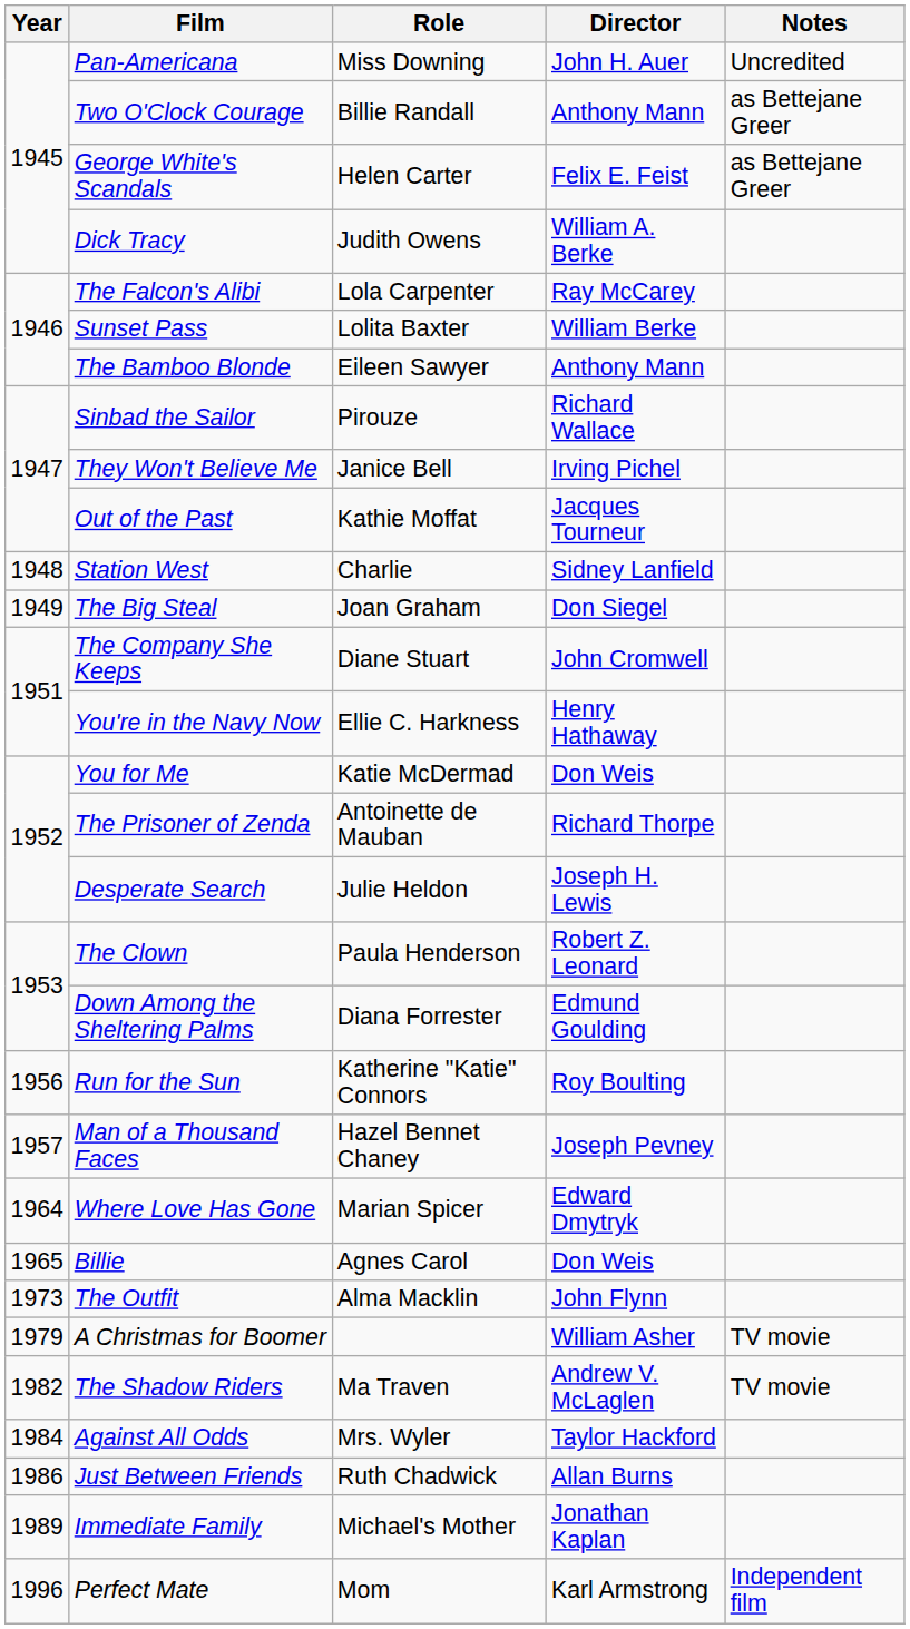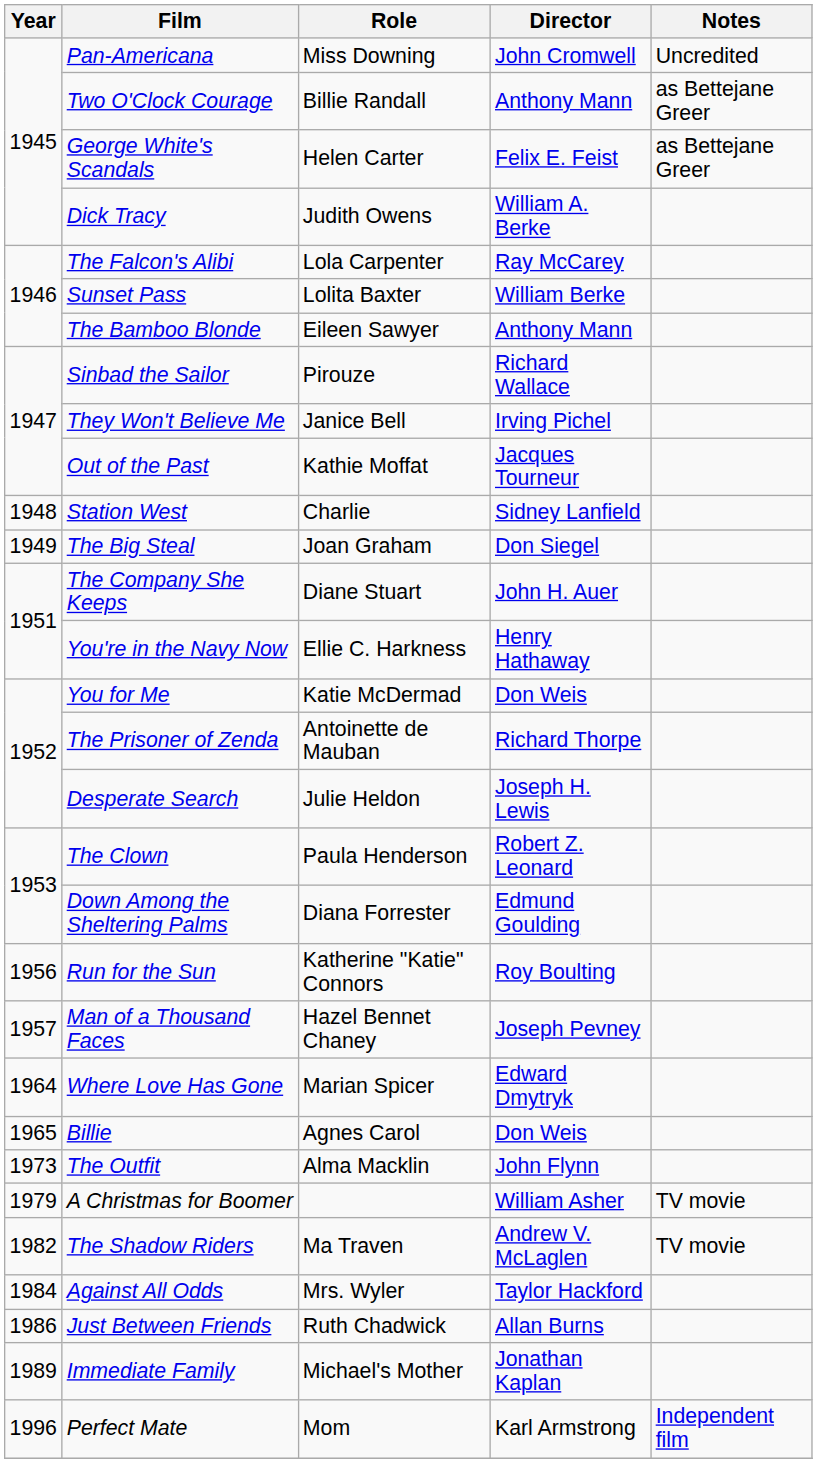 <table class="wikitable sortable">
 <tr>
 <th>Year</th>
 <th>Film</th>
 <th>Role</th>
 <th>Director</th>
 <th class="unsortable">Notes</th>
 </tr>
 <tr>
 <td rowspan=4>1945</td>
 <td><em><a href='#'>Pan-Americana</a></em></td>
 <td>Miss Downing</td>
-<td><a href='#'>John H. Auer</a></td>
+<td><a href='#'>John Cromwell</a></td>
 <td>Uncredited</td>
 </tr>
 <tr>
 <td><em><a href='#'>Two O'Clock Courage</a></em></td>
 <td>Billie Randall</td>
 <td><a href='#'>Anthony Mann</a></td>
 <td>as Bettejane Greer</td>
 </tr>
 <tr>
 <td><em><a href='#'>George White's Scandals</a></em></td>
 <td>Helen Carter</td>
 <td><a href='#'>Felix E. Feist</a></td>
 <td>as Bettejane Greer</td>
 </tr>
 <tr>
 <td><em><a href='#'>Dick Tracy</a></em></td>
 <td>Judith Owens</td>
 <td><a href='#'>William A. Berke</a></td>
 <td></td>
 </tr>
 <tr>
 <td rowspan=3>1946</td>
 <td><em><a href='#'>The Falcon's Alibi</a></em></td>
 <td>Lola Carpenter</td>
 <td><a href='#'>Ray McCarey</a></td>
 <td></td>
 </tr>
 <tr>
 <td><em><a href='#'>Sunset Pass</a></em></td>
 <td>Lolita Baxter</td>
 <td><a href='#'>William Berke</a></td>
 <td></td>
 </tr>
 <tr>
 <td><em><a href='#'>The Bamboo Blonde</a></em></td>
 <td>Eileen Sawyer</td>
 <td><a href='#'>Anthony Mann</a></td>
 <td></td>
 </tr>
 <tr>
 <td rowspan=3>1947</td>
 <td><em><a href='#'>Sinbad the Sailor</a></em></td>
 <td>Pirouze</td>
 <td><a href='#'>Richard Wallace</a></td>
 <td></td>
 </tr>
 <tr>
 <td><em><a href='#'>They Won't Believe Me</a></em></td>
 <td>Janice Bell</td>
 <td><a href='#'>Irving Pichel</a></td>
 <td></td>
 </tr>
 <tr>
 <td><em><a href='#'>Out of the Past</a></em></td>
 <td>Kathie Moffat</td>
 <td><a href='#'>Jacques Tourneur</a></td>
 <td></td>
 </tr>
 <tr>
 <td>1948</td>
 <td><em><a href='#'>Station West</a></em></td>
 <td>Charlie</td>
 <td><a href='#'>Sidney Lanfield</a></td>
 <td></td>
 </tr>
 <tr>
 <td>1949</td>
 <td><em><a href='#'>The Big Steal</a></em></td>
 <td>Joan Graham</td>
 <td><a href='#'>Don Siegel</a></td>
 <td></td>
 </tr>
 <tr>
 <td rowspan=2>1951</td>
 <td><em><a href='#'>The Company She Keeps</a></em></td>
 <td>Diane Stuart</td>
-<td><a href='#'>John Cromwell</a></td>
+<td><a href='#'>John H. Auer</a></td>
 <td></td>
 </tr>
 <tr>
 <td><em><a href='#'>You're in the Navy Now</a></em></td>
 <td>Ellie C. Harkness</td>
 <td><a href='#'>Henry Hathaway</a></td>
 <td></td>
 </tr>
 <tr>
 <td rowspan=3>1952</td>
 <td><em><a href='#'>You for Me</a></em></td>
 <td>Katie McDermad</td>
 <td><a href='#'>Don Weis</a></td>
 <td></td>
 </tr>
 <tr>
 <td><em><a href='#'>The Prisoner of Zenda</a></em></td>
 <td>Antoinette de Mauban</td>
 <td><a href='#'>Richard Thorpe</a></td>
 <td></td>
 </tr>
 <tr>
 <td><em><a href='#'>Desperate Search</a></em></td>
 <td>Julie Heldon</td>
 <td><a href='#'>Joseph H. Lewis</a></td>
 <td></td>
 </tr>
 <tr>
 <td rowspan=2>1953</td>
 <td><em><a href='#'>The Clown</a></em></td>
 <td>Paula Henderson</td>
 <td><a href='#'>Robert Z. Leonard</a></td>
 <td></td>
 </tr>
 <tr>
 <td><em><a href='#'>Down Among the Sheltering Palms</a></em></td>
 <td>Diana Forrester</td>
 <td><a href='#'>Edmund Goulding</a></td>
 <td></td>
 </tr>
 <tr>
 <td>1956</td>
 <td><em><a href='#'>Run for the Sun</a></em></td>
 <td>Katherine "Katie" Connors</td>
 <td><a href='#'>Roy Boulting</a></td>
 <td></td>
 </tr>
 <tr>
 <td>1957</td>
 <td><em><a href='#'>Man of a Thousand Faces</a></em></td>
 <td>Hazel Bennet Chaney</td>
 <td><a href='#'>Joseph Pevney</a></td>
 <td></td>
 </tr>
 <tr>
 <td>1964</td>
 <td><em><a href='#'>Where Love Has Gone</a></em></td>
 <td>Marian Spicer</td>
 <td><a href='#'>Edward Dmytryk</a></td>
 <td></td>
 </tr>
 <tr>
 <td>1965</td>
 <td><em><a href='#'>Billie</a></em></td>
 <td>Agnes Carol</td>
 <td><a href='#'>Don Weis</a></td>
 <td></td>
 </tr>
 <tr>
 <td>1973</td>
 <td><em><a href='#'>The Outfit</a></em></td>
 <td>Alma Macklin</td>
 <td><a href='#'>John Flynn</a></td>
 <td></td>
 </tr>
 <tr>
 <td>1979</td>
 <td><em>A Christmas for Boomer</em></td>
 <td></td>
 <td><a href='#'>William Asher</a></td>
 <td>TV movie</td>
 </tr>
 <tr>
 <td>1982</td>
 <td><em><a href='#'>The Shadow Riders</a></em></td>
 <td>Ma Traven</td>
 <td><a href='#'>Andrew V. McLaglen</a></td>
 <td>TV movie</td>
 </tr>
 <tr>
 <td>1984</td>
 <td><em><a href='#'>Against All Odds</a></em></td>
 <td>Mrs. Wyler</td>
 <td><a href='#'>Taylor Hackford</a></td>
 <td></td>
 </tr>
 <tr>
 <td>1986</td>
 <td><em><a href='#'>Just Between Friends</a></em></td>
 <td>Ruth Chadwick</td>
 <td><a href='#'>Allan Burns</a></td>
 <td></td>
 </tr>
 <tr>
 <td>1989</td>
 <td><em><a href='#'>Immediate Family</a></em></td>
 <td>Michael's Mother</td>
 <td><a href='#'>Jonathan Kaplan</a></td>
 <td></td>
 </tr>
 <tr>
 <td>1996</td>
 <td><em>Perfect Mate</em></td>
 <td>Mom</td>
 <td>Karl Armstrong</td>
 <td><a href='#'>Independent film</a></td>
 </tr>
 <tr>
 </tr>
 </table>
